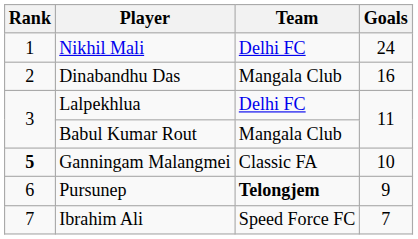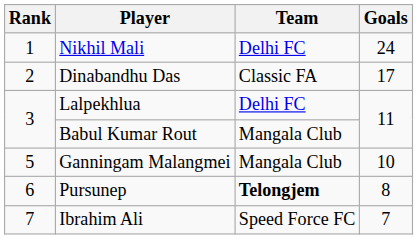 <table class="wikitable sortable" style="text-align:center">
 <tr>
 <th>Rank</th>
 <th>Player</th>
 <th>Team</th>
 <th>Goals</th>
 </tr>
 <tr>
 <td>1</td>
 <td align="left"> <a href='#'>Nikhil Mali</a></td>
 <td align="left"><a href='#'>Delhi FC</a></td>
 <td>24</td>
 </tr>
 <tr>
 <td>2</td>
 <td align="left"> Dinabandhu Das</td>
-<td align="left">Mangala Club</td>
-<td>16</td>
+<td align="left">Classic FA</td>
+<td>17</td>
 </tr>
 <tr>
 <td rowspan="2">3</td>
 <td align="left"> Lalpekhlua</td>
 <td align="left"><a href='#'>Delhi FC</a></td>
 <td rowspan="2">11</td>
 </tr>
 <tr>
 <td align="left"> Babul Kumar Rout</td>
 <td align="left">Mangala Club</td>
 </tr>
 <tr>
-<td><strong>5</strong></td>
+<td>5</td>
 <td align="left"> Ganningam Malangmei</td>
-<td align="left">Classic FA</td>
+<td align="left">Mangala Club</td>
 <td>10</td>
 </tr>
 <tr>
 <td>6</td>
 <td align="left"> Pursunep</td>
 <td align="left"><strong>Telongjem</strong></td>
-<td>9</td>
+<td>8</td>
 </tr>
 <tr>
 <td>7</td>
 <td align="left"> Ibrahim Ali</td>
 <td align="left">Speed Force FC</td>
 <td>7</td>
 </tr>
 </table>
